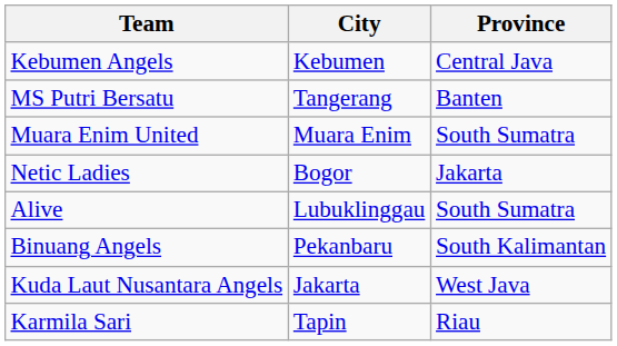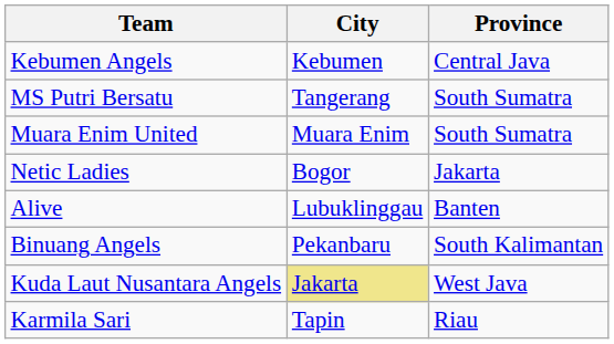 <table class="wikitable sortable" style="text-align:left;">
 <tr>
 <th>Team</th>
 <th>City</th>
 <th>Province</th>
 </tr>
 <tr>
 <td><a href='#'>Kebumen Angels</a></td>
 <td><a href='#'>Kebumen</a></td>
 <td><a href='#'>Central Java</a></td>
 </tr>
 <tr>
 <td><a href='#'>MS Putri Bersatu</a></td>
 <td><a href='#'>Tangerang</a></td>
-<td><a href='#'>Banten</a></td>
+<td><a href='#'>South Sumatra</a></td>
 </tr>
 <tr>
 <td><a href='#'>Muara Enim United</a></td>
 <td><a href='#'>Muara Enim</a></td>
 <td><a href='#'>South Sumatra</a></td>
 </tr>
 <tr>
 <td><a href='#'>Netic Ladies</a></td>
 <td><a href='#'>Bogor</a></td>
 <td><a href='#'>Jakarta</a></td>
 </tr>
 <tr>
 <td><a href='#'>Alive</a></td>
 <td><a href='#'>Lubuklinggau</a></td>
-<td><a href='#'>South Sumatra</a></td>
+<td><a href='#'>Banten</a></td>
 </tr>
 <tr>
 <td><a href='#'>Binuang Angels</a></td>
 <td><a href='#'>Pekanbaru</a></td>
 <td><a href='#'>South Kalimantan</a></td>
 </tr>
 <tr>
 <td><a href='#'>Kuda Laut Nusantara Angels</a></td>
-<td><a href='#'>Jakarta</a></td>
+<td style="background: khaki;"><a href='#'>Jakarta</a></td>
 <td><a href='#'>West Java</a></td>
 </tr>
 <tr>
 <td><a href='#'>Karmila Sari</a></td>
 <td><a href='#'>Tapin</a></td>
 <td><a href='#'>Riau</a></td>
 </tr>
 </table>
